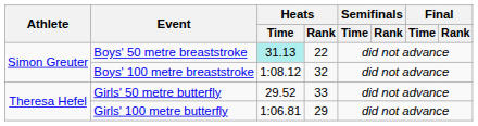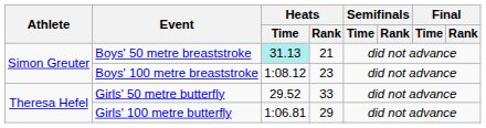 <table class=wikitable style="text-align:center;font-size:90%">
 <tr>
 <th rowspan=2>Athlete</th>
 <th rowspan=2>Event</th>
 <th colspan=2>Heats</th>
 <th colspan=2>Semifinals</th>
 <th colspan=2>Final</th>
 </tr>
 <tr style="font-size:95%">
 <th>Time</th>
 <th>Rank</th>
 <th>Time</th>
 <th>Rank</th>
 <th>Time</th>
 <th>Rank</th>
 </tr>
 <tr>
 <td rowspan=2><a href='#'>Simon Greuter</a></td>
 <td align=left><a href='#'>Boys' 50 metre breaststroke</a></td>
 <td style="background: paleturquoise;">31.13</td>
-<td>22</td>
+<td>21</td>
 <td Colspan=4><em>did not advance</em></td>
 </tr>
 <tr>
 <td align=left><a href='#'>Boys' 100 metre breaststroke</a></td>
 <td>1:08.12</td>
-<td>32</td>
+<td>23</td>
 <td Colspan=4><em>did not advance</em></td>
 </tr>
 <tr>
 <td rowspan=2><a href='#'>Theresa Hefel</a></td>
 <td align=left><a href='#'>Girls' 50 metre butterfly</a></td>
 <td>29.52</td>
 <td>33</td>
 <td Colspan=4><em>did not advance</em></td>
 </tr>
 <tr>
 <td align=left><a href='#'>Girls' 100 metre butterfly</a></td>
 <td>1:06.81</td>
 <td>29</td>
 <td Colspan=4><em>did not advance</em></td>
 </tr>
 </table>
